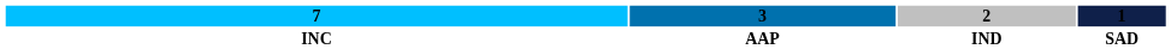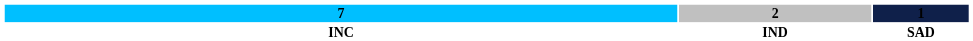 <table style="width:88%; text-align:center;">
 <tr>
 <td style="background:DeepSkyBlue; width:53.85%;"><strong>7</strong></td>
-<td style="background:#0071AE; width:23.08%;"><strong>3</strong></td>
 <td style="background:Silver; width:15.38%;"><strong>2</strong></td>
 <td style="background:#0F204A; width:7.69%;"><strong><span>1</span></strong></td>
 </tr>
 <tr>
 <td><span><strong>INC</strong></span></td>
-<td><span><strong>AAP</strong></span></td>
 <td><span><strong>IND</strong></span></td>
 <td><span><strong>SAD</strong></span></td>
 </tr>
 </table>
